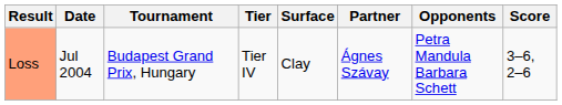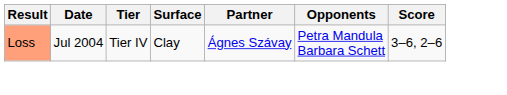 <table class="sortable wikitable">
 <tr>
 <th>Result</th>
 <th>Date</th>
-<th>Tournament</th>
 <th>Tier</th>
 <th>Surface</th>
 <th>Partner</th>
 <th>Opponents</th>
 <th class="unsortable">Score</th>
 </tr>
 <tr>
 <td bgcolor=ffa07a>Loss</td>
 <td>Jul 2004</td>
-<td><a href='#'>Budapest Grand Prix</a>, Hungary</td>
 <td>Tier IV</td>
 <td>Clay</td>
 <td> <a href='#'>Ágnes Szávay</a></td>
 <td> <a href='#'>Petra Mandula</a> <br>  <a href='#'>Barbara Schett</a></td>
 <td>3–6, 2–6</td>
 </tr>
 </table>
